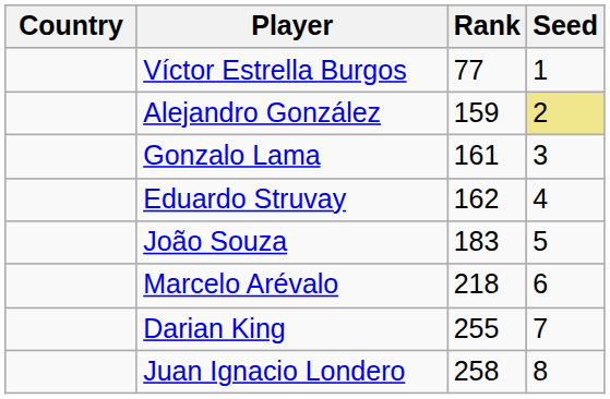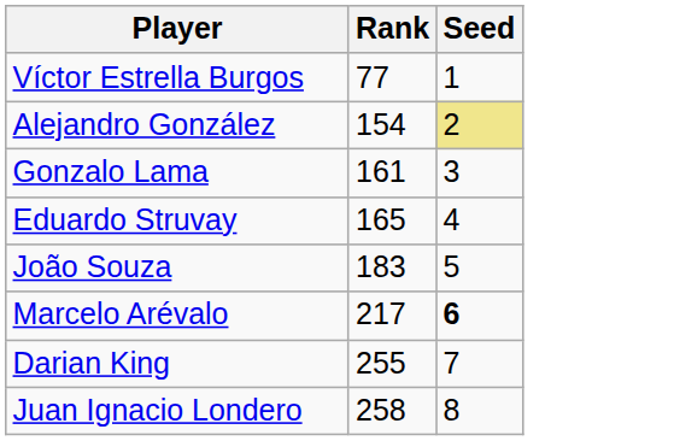 <table class="sortable wikitable">
 <tr>
-<th width="70">Country</th>
 <th width="175">Player</th>
 <th>Rank</th>
 <th>Seed</th>
 </tr>
 <tr>
-<td></td>
 <td><a href='#'>Víctor Estrella Burgos</a></td>
 <td>77</td>
 <td>1</td>
 </tr>
 <tr>
-<td></td>
 <td><a href='#'>Alejandro González</a></td>
-<td>159</td>
+<td>154</td>
 <td style="background: khaki;">2</td>
 </tr>
 <tr>
-<td></td>
 <td><a href='#'>Gonzalo Lama</a></td>
 <td>161</td>
 <td>3</td>
 </tr>
 <tr>
-<td></td>
 <td><a href='#'>Eduardo Struvay</a></td>
-<td>162</td>
+<td>165</td>
 <td>4</td>
 </tr>
 <tr>
-<td></td>
 <td><a href='#'>João Souza</a></td>
 <td>183</td>
 <td>5</td>
 </tr>
 <tr>
-<td></td>
 <td><a href='#'>Marcelo Arévalo</a></td>
-<td>218</td>
-<td>6</td>
+<td>217</td>
+<td><strong>6</strong></td>
 </tr>
 <tr>
-<td></td>
 <td><a href='#'>Darian King</a></td>
 <td>255</td>
 <td>7</td>
 </tr>
 <tr>
-<td></td>
 <td><a href='#'>Juan Ignacio Londero</a></td>
 <td>258</td>
 <td>8</td>
 </tr>
 </table>
